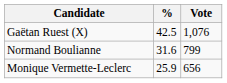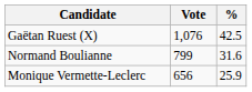 <table class="wikitable">
 <tr>
 <th bgcolor="#DDDDFF" width="200px">Candidate</th>
+<th bgcolor="#DDDDFF" width="50px">Vote</th>
 <th bgcolor="#DDDDFF" width="30px">%</th>
-<th bgcolor="#DDDDFF" width="50px">Vote</th>
 </tr>
 <tr>
 <td>Gaëtan Ruest (X)</td>
+<td>1,076</td>
 <td>42.5</td>
-<td>1,076</td>
 </tr>
 <tr>
 <td>Normand Boulianne</td>
+<td>799</td>
 <td>31.6</td>
-<td>799</td>
 </tr>
 <tr>
 <td>Monique Vermette-Leclerc</td>
+<td>656</td>
 <td>25.9</td>
-<td>656</td>
 </tr>
 </table>
